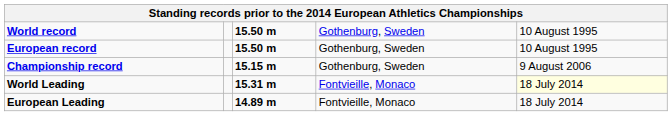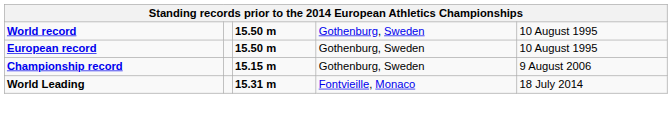 <table class="wikitable" width=75%>
 <tr>
 <th colspan="5">Standing records prior to the 2014 European Athletics Championships</th>
 </tr>
 <tr>
 <td><strong><a href='#'>World record</a></strong></td>
 <td></td>
 <td><strong>15.50 m</strong></td>
 <td><a href='#'>Gothenburg</a>, <a href='#'>Sweden</a></td>
 <td>10 August 1995</td>
 </tr>
 <tr>
 <td><strong><a href='#'>European record</a></strong></td>
 <td></td>
 <td><strong>15.50 m</strong></td>
 <td>Gothenburg, Sweden</td>
 <td>10 August 1995</td>
 </tr>
 <tr>
 <td><strong><a href='#'>Championship record</a></strong></td>
 <td></td>
 <td><strong>15.15 m</strong></td>
 <td>Gothenburg, Sweden</td>
 <td>9 August 2006</td>
 </tr>
 <tr>
 <td><strong>World Leading</strong></td>
 <td></td>
 <td><strong>15.31 m</strong></td>
 <td><a href='#'>Fontvieille</a>, <a href='#'>Monaco</a></td>
-<td style="background: lightyellow;">18 July 2014</td>
-</tr>
-<tr>
-<td><strong>European Leading</strong></td>
-<td></td>
-<td><strong>14.89 m</strong></td>
-<td>Fontvieille, Monaco</td>
 <td>18 July 2014</td>
 </tr>
 </table>
